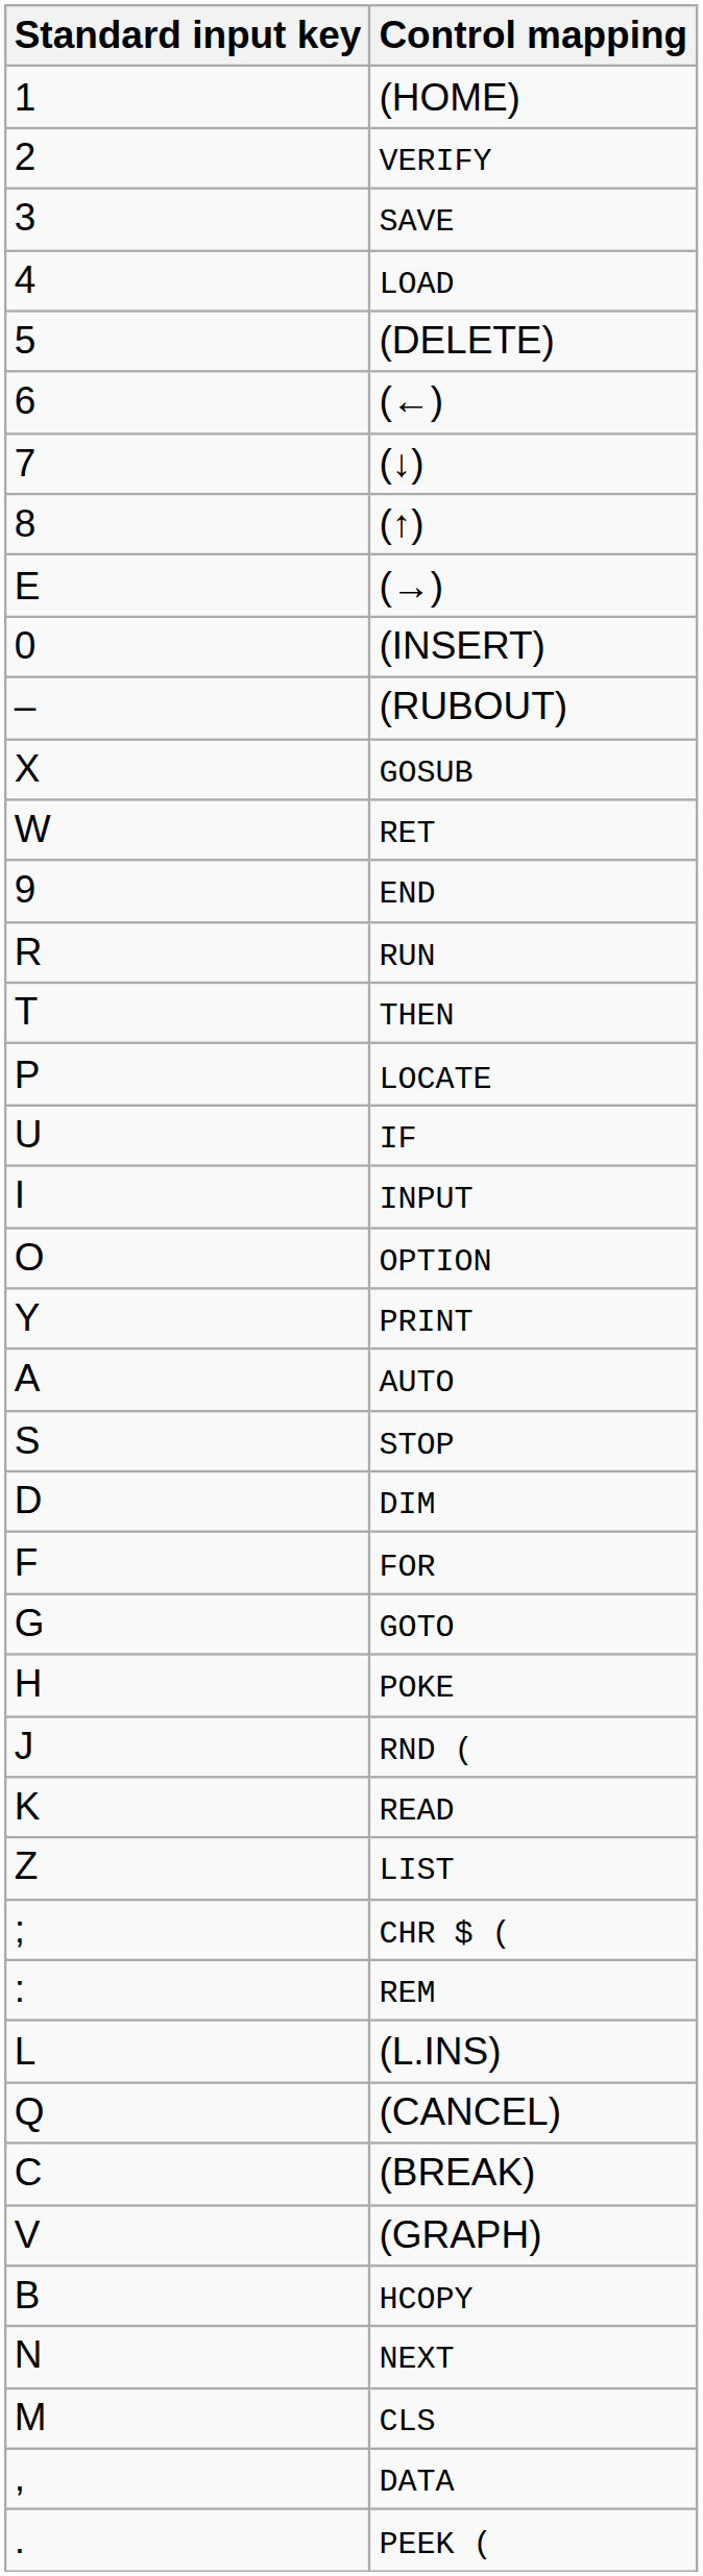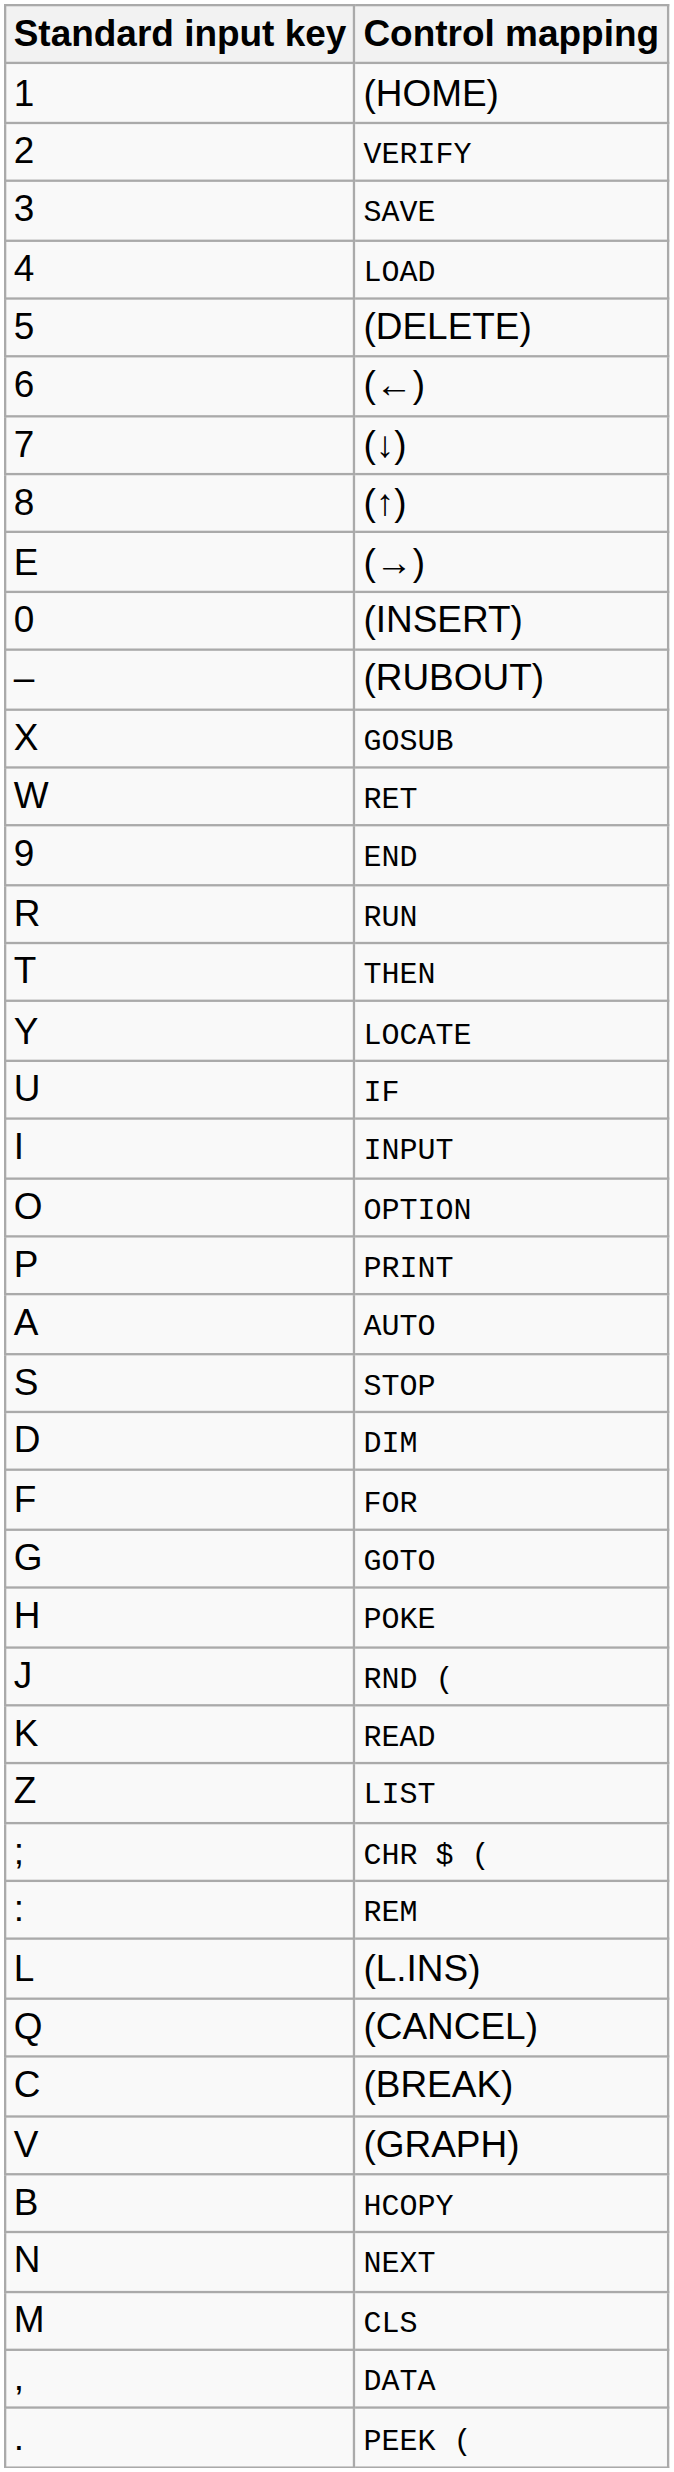 <table class="wikitable">
 <tr>
 <th>Standard input key</th>
 <th>Control mapping</th>
 </tr>
 <tr>
 <td>1</td>
 <td>(HOME)</td>
 </tr>
 <tr>
 <td>2</td>
 <td><code>VERIFY</code></td>
 </tr>
 <tr>
 <td>3</td>
 <td><code>SAVE</code></td>
 </tr>
 <tr>
 <td>4</td>
 <td><code>LOAD</code></td>
 </tr>
 <tr>
 <td>5</td>
 <td>(DELETE)</td>
 </tr>
 <tr>
 <td>6</td>
 <td>(←)</td>
 </tr>
 <tr>
 <td>7</td>
 <td>(↓)</td>
 </tr>
 <tr>
 <td>8</td>
 <td>(↑)</td>
 </tr>
 <tr>
 <td>E</td>
 <td>(→)</td>
 </tr>
 <tr>
 <td>0</td>
 <td>(INSERT)</td>
 </tr>
 <tr>
 <td>–</td>
 <td>(RUBOUT)</td>
 </tr>
 <tr>
 <td>X</td>
 <td><code>GOSUB</code></td>
 </tr>
 <tr>
 <td>W</td>
 <td><code>RET</code></td>
 </tr>
 <tr>
 <td>9</td>
 <td><code>END</code></td>
 </tr>
 <tr>
 <td>R</td>
 <td><code>RUN</code></td>
 </tr>
 <tr>
 <td>T</td>
 <td><code>THEN</code></td>
 </tr>
 <tr>
-<td>P</td>
+<td>Y</td>
 <td><code>LOCATE</code></td>
 </tr>
 <tr>
 <td>U</td>
 <td><code>IF</code></td>
 </tr>
 <tr>
 <td>I</td>
 <td><code>INPUT</code></td>
 </tr>
 <tr>
 <td>O</td>
 <td><code>OPTION</code></td>
 </tr>
 <tr>
-<td>Y</td>
+<td>P</td>
 <td><code>PRINT</code></td>
 </tr>
 <tr>
 <td>A</td>
 <td><code>AUTO</code></td>
 </tr>
 <tr>
 <td>S</td>
 <td><code>STOP</code></td>
 </tr>
 <tr>
 <td>D</td>
 <td><code>DIM</code></td>
 </tr>
 <tr>
 <td>F</td>
 <td><code>FOR</code></td>
 </tr>
 <tr>
 <td>G</td>
 <td><code>GOTO</code></td>
 </tr>
 <tr>
 <td>H</td>
 <td><code>POKE</code></td>
 </tr>
 <tr>
 <td>J</td>
 <td><code>RND (</code></td>
 </tr>
 <tr>
 <td>K</td>
 <td><code>READ</code></td>
 </tr>
 <tr>
 <td>Z</td>
 <td><code>LIST</code></td>
 </tr>
 <tr>
 <td>;</td>
 <td><code>CHR $ (</code></td>
 </tr>
 <tr>
 <td>:</td>
 <td><code>REM</code></td>
 </tr>
 <tr>
 <td>L</td>
 <td>(L.INS)</td>
 </tr>
 <tr>
 <td>Q</td>
 <td>(CANCEL)</td>
 </tr>
 <tr>
 <td>C</td>
 <td>(BREAK)</td>
 </tr>
 <tr>
 <td>V</td>
 <td>(GRAPH)</td>
 </tr>
 <tr>
 <td>B</td>
 <td><code>HCOPY</code></td>
 </tr>
 <tr>
 <td>N</td>
 <td><code>NEXT</code></td>
 </tr>
 <tr>
 <td>M</td>
 <td><code>CLS</code></td>
 </tr>
 <tr>
 <td>,</td>
 <td><code>DATA</code></td>
 </tr>
 <tr>
 <td>.</td>
 <td><code>PEEK (</code></td>
 </tr>
 </table>
